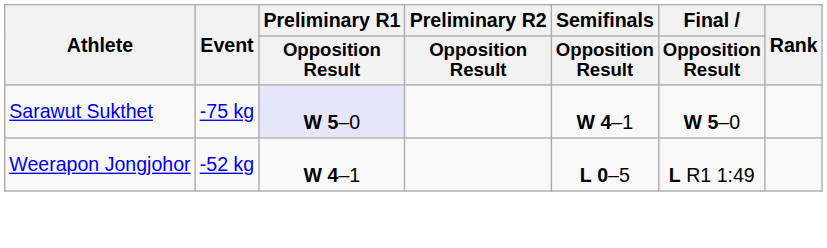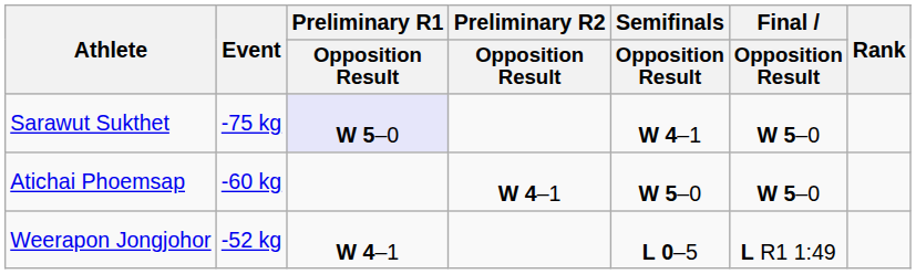 <table class="wikitable" style="font-size:90%;">
 <tr>
 <th rowspan=2>Athlete</th>
 <th rowspan=2>Event</th>
 <th>Preliminary R1</th>
 <th>Preliminary R2</th>
 <th>Semifinals</th>
 <th>Final / </th>
 <th rowspan=2>Rank</th>
 </tr>
 <tr style="font-size:95%">
 <th>Opposition<br>Result</th>
 <th>Opposition<br>Result</th>
 <th>Opposition<br>Result</th>
 <th>Opposition<br>Result</th>
 </tr>
 <tr align=center>
 <td align=left><a href='#'>Sarawut Sukthet</a></td>
 <td align=left><a href='#'>-75 kg</a></td>
 <td style="background: lavender;"><br><strong>W</strong> <strong>5</strong>–0</td>
 <td></td>
 <td><br><strong>W</strong> <strong>4</strong>–1</td>
 <td><br><strong>W</strong> <strong>5</strong>–0</td>
 <td></td>
 </tr>
 <tr align=center>
+<td align=left><a href='#'>Atichai Phoemsap</a></td>
+<td align=left><a href='#'>-60 kg</a></td>
+<td></td>
+<td><br><strong>W</strong> <strong>4</strong>–1</td>
+<td><br><strong>W</strong> <strong>5</strong>–0</td>
+<td><br><strong>W</strong> <strong>5</strong>–0</td>
+<td></td>
+</tr>
+<tr align=center>
 <td align=left><a href='#'>Weerapon Jongjohor</a></td>
 <td align=left><a href='#'>-52 kg</a></td>
 <td><br><strong>W</strong> <strong>4</strong>–1</td>
 <td></td>
 <td><br><strong>L</strong> <strong>0</strong>–5</td>
 <td><br><strong>L</strong> <strong></strong> R1 1:49</td>
 <td></td>
 </tr>
 </table>
